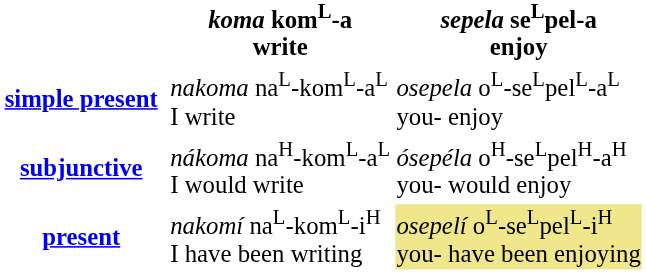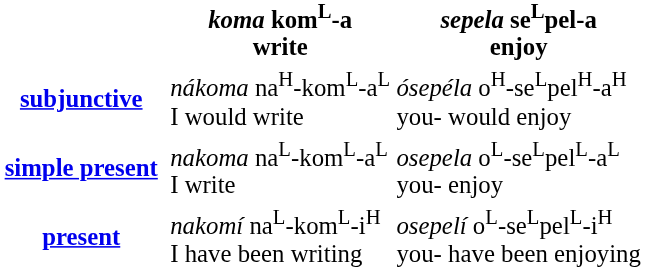 <table>
 <tr>
 <th colspan=2></th>
 <th><em>koma</em>  kom<sup>L</sup>-a <br> write</th>
 <th><em>sepela</em>  se<sup>L</sup>pel-a <br> enjoy</th>
+</tr>
+<tr>
+<th><a href='#'>subjunctive</a></th>
+<th></th>
+<td><em>nákoma</em>  na<sup>H</sup>-kom<sup>L</sup>-a<sup>L</sup> <br> I would write</td>
+<td><em>ósepéla</em>  o<sup>H</sup>-se<sup>L</sup>pel<sup>H</sup>-a<sup>H</sup> <br> you- would enjoy</td>
 </tr>
 <tr>
 <th><a href='#'>simple present</a></th>
 <th></th>
 <td><em>nakoma</em>  na<sup>L</sup>-kom<sup>L</sup>-a<sup>L</sup> <br> I write</td>
 <td><em>osepela</em>  o<sup>L</sup>-se<sup>L</sup>pel<sup>L</sup>-a<sup>L</sup> <br> you- enjoy</td>
 </tr>
 <tr>
-<th><a href='#'>subjunctive</a></th>
-<th></th>
-<td><em>nákoma</em>  na<sup>H</sup>-kom<sup>L</sup>-a<sup>L</sup> <br> I would write</td>
-<td><em>ósepéla</em>  o<sup>H</sup>-se<sup>L</sup>pel<sup>H</sup>-a<sup>H</sup> <br> you- would enjoy</td>
-</tr>
-<tr>
 <th><a href='#'>present</a></th>
 <th></th>
 <td><em>nakomí</em>  na<sup>L</sup>-kom<sup>L</sup>-i<sup>H</sup> <br> I have been writing</td>
-<td style="background: khaki;"><em>osepelí</em>  o<sup>L</sup>-se<sup>L</sup>pel<sup>L</sup>-i<sup>H</sup> <br> you- have been enjoying</td>
+<td><em>osepelí</em>  o<sup>L</sup>-se<sup>L</sup>pel<sup>L</sup>-i<sup>H</sup> <br> you- have been enjoying</td>
 </tr>
 </table>
